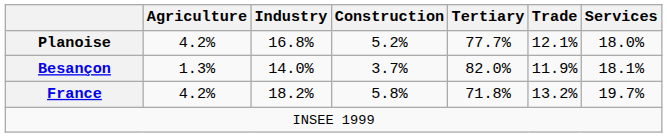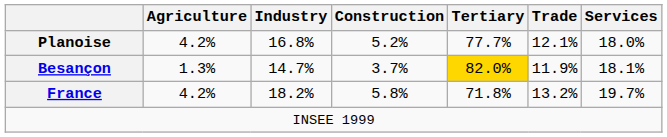 <table class="wikitable" style="font-size:90%; border:0; text-align:center; line-height:120%;margin: 0.5em auto;">
 <tr>
 <th style="width:100px;"> </th>
 <th scope="col">Agriculture</th>
 <th scope="col">Industry</th>
 <th scope="col">Construction</th>
 <th scope="col">Tertiary</th>
 <th scope="col">Trade</th>
 <th scope="col">Services</th>
 </tr>
 <tr>
 <th scope="row">Planoise</th>
 <td>4.2%</td>
 <td>16.8%</td>
 <td>5.2%</td>
 <td>77.7%</td>
 <td>12.1%</td>
 <td>18.0%</td>
 </tr>
 <tr>
 <th scope="row"><a href='#'>Besançon</a></th>
 <td>1.3%</td>
-<td>14.0%</td>
+<td>14.7%</td>
 <td>3.7%</td>
-<td>82.0%</td>
+<td style="background: gold;">82.0%</td>
 <td>11.9%</td>
 <td>18.1%</td>
 </tr>
 <tr>
 <th scope="row"><a href='#'>France</a></th>
 <td>4.2%</td>
 <td>18.2%</td>
 <td>5.8%</td>
 <td>71.8%</td>
 <td>13.2%</td>
 <td>19.7%</td>
 </tr>
 <tr>
 <td colspan="7" style="text-align:center; font-size:90%;">INSEE 1999</td>
 </tr>
 </table>
